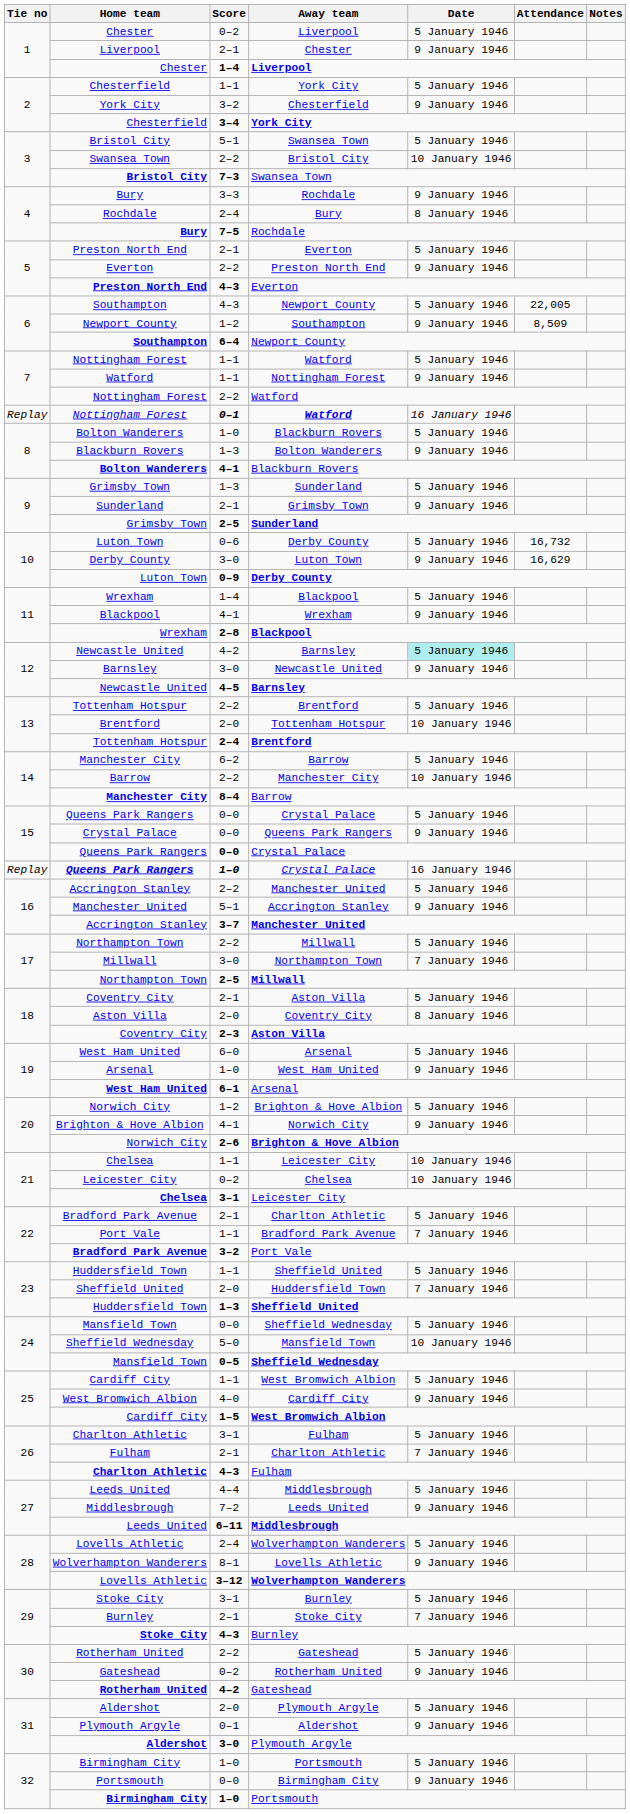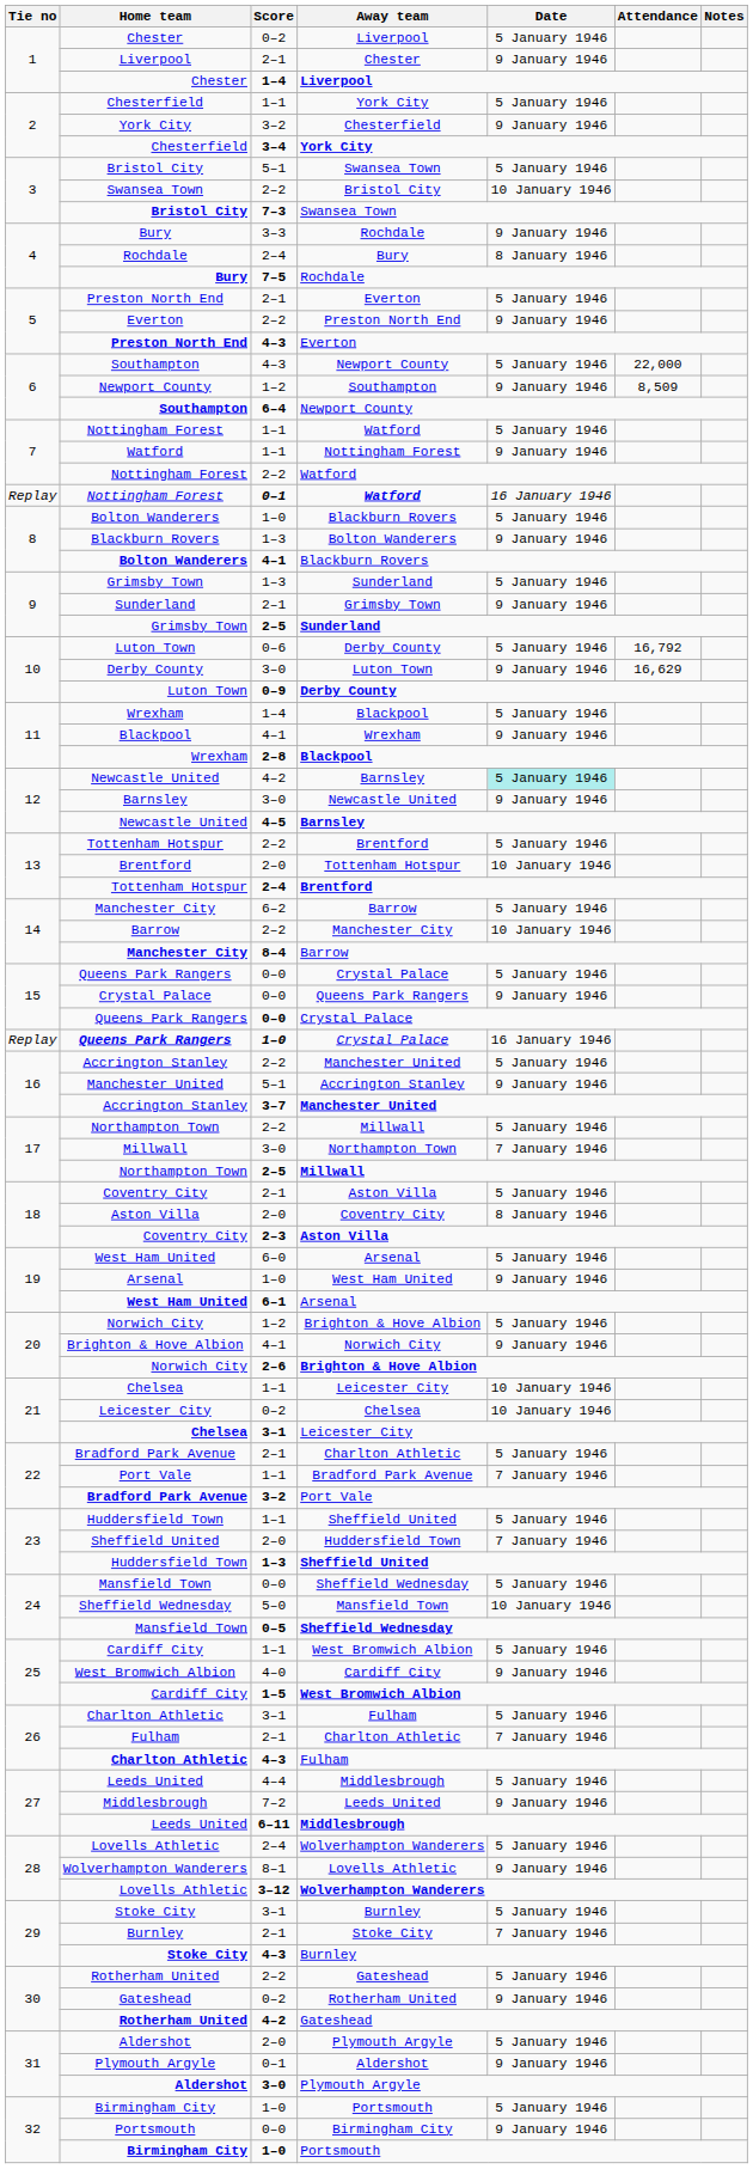 <table class="wikitable" style="text-align: center">
 <tr>
 <th>Tie no</th>
 <th>Home team</th>
 <th>Score</th>
 <th>Away team</th>
 <th>Date</th>
 <th>Attendance</th>
 <th>Notes</th>
 </tr>
 <tr>
 <td rowspan=3>1</td>
 <td><a href='#'>Chester</a></td>
 <td>0–2</td>
 <td><a href='#'>Liverpool</a></td>
 <td>5 January 1946</td>
 <td></td>
 <td></td>
 </tr>
 <tr>
 <td><a href='#'>Liverpool</a></td>
 <td>2–1</td>
 <td><a href='#'>Chester</a></td>
 <td>9 January 1946</td>
 <td></td>
 <td></td>
 </tr>
 <tr>
 <td align=right><a href='#'>Chester</a></td>
 <td><strong>1–4</strong></td>
 <td align=left colspan=4><strong><a href='#'>Liverpool</a></strong></td>
 </tr>
 <tr>
 <td rowspan=3>2</td>
 <td><a href='#'>Chesterfield</a></td>
 <td>1–1</td>
 <td><a href='#'>York City</a></td>
 <td>5 January 1946</td>
 <td></td>
 <td></td>
 </tr>
 <tr>
 <td><a href='#'>York City</a></td>
 <td>3–2</td>
 <td><a href='#'>Chesterfield</a></td>
 <td>9 January 1946</td>
 <td></td>
 <td></td>
 </tr>
 <tr>
 <td align=right><a href='#'>Chesterfield</a></td>
 <td><strong>3–4</strong></td>
 <td align=left colspan=4><strong><a href='#'>York City</a></strong></td>
 </tr>
 <tr>
 <td rowspan=3>3</td>
 <td><a href='#'>Bristol City</a></td>
 <td>5–1</td>
 <td><a href='#'>Swansea Town</a></td>
 <td>5 January 1946</td>
 <td></td>
 <td></td>
 </tr>
 <tr>
 <td><a href='#'>Swansea Town</a></td>
 <td>2–2</td>
 <td><a href='#'>Bristol City</a></td>
 <td>10 January 1946</td>
 <td></td>
 <td></td>
 </tr>
 <tr>
 <td align=right><strong><a href='#'>Bristol City</a></strong></td>
 <td><strong>7–3</strong></td>
 <td align=left colspan=4><a href='#'>Swansea Town</a></td>
 </tr>
 <tr>
 <td rowspan=3>4</td>
 <td><a href='#'>Bury</a></td>
 <td>3–3</td>
 <td><a href='#'>Rochdale</a></td>
 <td>9 January 1946</td>
 <td></td>
 <td></td>
 </tr>
 <tr>
 <td><a href='#'>Rochdale</a></td>
 <td>2–4</td>
 <td><a href='#'>Bury</a></td>
 <td>8 January 1946</td>
 <td></td>
 <td></td>
 </tr>
 <tr>
 <td align=right><strong><a href='#'>Bury</a></strong></td>
 <td><strong>7–5</strong></td>
 <td align=left colspan=4><a href='#'>Rochdale</a></td>
 </tr>
 <tr>
 <td rowspan=3>5</td>
 <td><a href='#'>Preston North End</a></td>
 <td>2–1</td>
 <td><a href='#'>Everton</a></td>
 <td>5 January 1946</td>
 <td></td>
 <td></td>
 </tr>
 <tr>
 <td><a href='#'>Everton</a></td>
 <td>2–2</td>
 <td><a href='#'>Preston North End</a></td>
 <td>9 January 1946</td>
 <td></td>
 <td></td>
 </tr>
 <tr>
 <td align=right><strong><a href='#'>Preston North End</a></strong></td>
 <td><strong>4–3</strong></td>
 <td align=left colspan=4><a href='#'>Everton</a></td>
 </tr>
 <tr>
 <td rowspan=3>6</td>
 <td><a href='#'>Southampton</a></td>
 <td>4–3</td>
 <td><a href='#'>Newport County</a></td>
 <td>5 January 1946</td>
-<td>22,005</td>
+<td>22,000</td>
 <td></td>
 </tr>
 <tr>
 <td><a href='#'>Newport County</a></td>
 <td>1–2</td>
 <td><a href='#'>Southampton</a></td>
 <td>9 January 1946</td>
 <td>8,509</td>
 <td></td>
 </tr>
 <tr>
 <td align=right><strong><a href='#'>Southampton</a></strong></td>
 <td><strong>6–4</strong></td>
 <td align=left colspan=4><a href='#'>Newport County</a></td>
 </tr>
 <tr>
 <td rowspan=3>7</td>
 <td><a href='#'>Nottingham Forest</a></td>
 <td>1–1</td>
 <td><a href='#'>Watford</a></td>
 <td>5 January 1946</td>
 <td></td>
 <td></td>
 </tr>
 <tr>
 <td><a href='#'>Watford</a></td>
 <td>1–1</td>
 <td><a href='#'>Nottingham Forest</a></td>
 <td>9 January 1946</td>
 <td></td>
 <td></td>
 </tr>
 <tr>
 <td align=right><a href='#'>Nottingham Forest</a></td>
 <td>2–2</td>
 <td align=left colspan=4><a href='#'>Watford</a></td>
 </tr>
 <tr>
 <td><em>Replay</em></td>
 <td><em><a href='#'>Nottingham Forest</a></em></td>
 <td><strong><em>0–1</em></strong></td>
 <td><strong><em><a href='#'>Watford</a></em></strong></td>
 <td><em>16 January 1946</em></td>
 <td></td>
 <td></td>
 </tr>
 <tr>
 <td rowspan=3>8</td>
 <td><a href='#'>Bolton Wanderers</a></td>
 <td>1–0</td>
 <td><a href='#'>Blackburn Rovers</a></td>
 <td>5 January 1946</td>
 <td></td>
 <td></td>
 </tr>
 <tr>
 <td><a href='#'>Blackburn Rovers</a></td>
 <td>1–3</td>
 <td><a href='#'>Bolton Wanderers</a></td>
 <td>9 January 1946</td>
 <td></td>
 <td></td>
 </tr>
 <tr>
 <td align=right><strong><a href='#'>Bolton Wanderers</a></strong></td>
 <td><strong>4–1</strong></td>
 <td align=left colspan=4><a href='#'>Blackburn Rovers</a></td>
 </tr>
 <tr>
 <td rowspan=3>9</td>
 <td><a href='#'>Grimsby Town</a></td>
 <td>1–3</td>
 <td><a href='#'>Sunderland</a></td>
 <td>5 January 1946</td>
 <td></td>
 <td></td>
 </tr>
 <tr>
 <td><a href='#'>Sunderland</a></td>
 <td>2–1</td>
 <td><a href='#'>Grimsby Town</a></td>
 <td>9 January 1946</td>
 <td></td>
 <td></td>
 </tr>
 <tr>
 <td align=right><a href='#'>Grimsby Town</a></td>
 <td><strong>2–5</strong></td>
 <td align=left colspan=4><strong><a href='#'>Sunderland</a></strong></td>
 </tr>
 <tr>
 <td rowspan=3>10</td>
 <td><a href='#'>Luton Town</a></td>
 <td>0–6</td>
 <td><a href='#'>Derby County</a></td>
 <td>5 January 1946</td>
-<td>16,732</td>
+<td>16,792</td>
 <td></td>
 </tr>
 <tr>
 <td><a href='#'>Derby County</a></td>
 <td>3–0</td>
 <td><a href='#'>Luton Town</a></td>
 <td>9 January 1946</td>
 <td>16,629</td>
 <td></td>
 </tr>
 <tr>
 <td align=right><a href='#'>Luton Town</a></td>
 <td><strong>0–9</strong></td>
 <td align=left colspan=4><strong><a href='#'>Derby County</a></strong></td>
 </tr>
 <tr>
 <td rowspan=3>11</td>
 <td><a href='#'>Wrexham</a></td>
 <td>1–4</td>
 <td><a href='#'>Blackpool</a></td>
 <td>5 January 1946</td>
 <td></td>
 <td></td>
 </tr>
 <tr>
 <td><a href='#'>Blackpool</a></td>
 <td>4–1</td>
 <td><a href='#'>Wrexham</a></td>
 <td>9 January 1946</td>
 <td></td>
 <td></td>
 </tr>
 <tr>
 <td align=right><a href='#'>Wrexham</a></td>
 <td><strong>2–8</strong></td>
 <td align=left colspan=4><strong><a href='#'>Blackpool</a></strong></td>
 </tr>
 <tr>
 <td rowspan=3>12</td>
 <td><a href='#'>Newcastle United</a></td>
 <td>4–2</td>
 <td><a href='#'>Barnsley</a></td>
 <td style="background: paleturquoise;">5 January 1946</td>
 <td></td>
 <td></td>
 </tr>
 <tr>
 <td><a href='#'>Barnsley</a></td>
 <td>3–0</td>
 <td><a href='#'>Newcastle United</a></td>
 <td>9 January 1946</td>
 <td></td>
 <td></td>
 </tr>
 <tr>
 <td align=right><a href='#'>Newcastle United</a></td>
 <td><strong>4–5</strong></td>
 <td align=left colspan=4><strong><a href='#'>Barnsley</a></strong></td>
 </tr>
 <tr>
 <td rowspan=3>13</td>
 <td><a href='#'>Tottenham Hotspur</a></td>
 <td>2–2</td>
 <td><a href='#'>Brentford</a></td>
 <td>5 January 1946</td>
 <td></td>
 <td></td>
 </tr>
 <tr>
 <td><a href='#'>Brentford</a></td>
 <td>2–0</td>
 <td><a href='#'>Tottenham Hotspur</a></td>
 <td>10 January 1946</td>
 <td></td>
 <td></td>
 </tr>
 <tr>
 <td align=right><a href='#'>Tottenham Hotspur</a></td>
 <td><strong>2–4</strong></td>
 <td align=left colspan=4><strong><a href='#'>Brentford</a></strong></td>
 </tr>
 <tr>
 <td rowspan=3>14</td>
 <td><a href='#'>Manchester City</a></td>
 <td>6–2</td>
 <td><a href='#'>Barrow</a></td>
 <td>5 January 1946</td>
 <td></td>
 <td></td>
 </tr>
 <tr>
 <td><a href='#'>Barrow</a></td>
 <td>2–2</td>
 <td><a href='#'>Manchester City</a></td>
 <td>10 January 1946</td>
 <td></td>
 <td></td>
 </tr>
 <tr>
 <td align=right><strong><a href='#'>Manchester City</a></strong></td>
 <td><strong>8–4</strong></td>
 <td align=left colspan=4><a href='#'>Barrow</a></td>
 </tr>
 <tr>
 <td rowspan=3>15</td>
 <td><a href='#'>Queens Park Rangers</a></td>
 <td>0–0</td>
 <td><a href='#'>Crystal Palace</a></td>
 <td>5 January 1946</td>
 <td></td>
 <td></td>
 </tr>
 <tr>
 <td><a href='#'>Crystal Palace</a></td>
 <td>0–0</td>
 <td><a href='#'>Queens Park Rangers</a></td>
 <td>9 January 1946</td>
 <td></td>
 <td></td>
 </tr>
 <tr>
 <td align=right><a href='#'>Queens Park Rangers</a></td>
 <td><strong>0–0</strong></td>
 <td align=left colspan=4><a href='#'>Crystal Palace</a></td>
 </tr>
 <tr>
 <td><em>Replay</em></td>
 <td><strong><em><a href='#'>Queens Park Rangers</a></em></strong></td>
 <td><strong><em>1–0</em></strong></td>
 <td><em><a href='#'>Crystal Palace</a></em></td>
 <td>16 January 1946</td>
 <td></td>
 <td></td>
 </tr>
 <tr>
 <td rowspan=3>16</td>
 <td><a href='#'>Accrington Stanley</a></td>
 <td>2–2</td>
 <td><a href='#'>Manchester United</a></td>
 <td>5 January 1946</td>
 <td></td>
 <td></td>
 </tr>
 <tr>
 <td><a href='#'>Manchester United</a></td>
 <td>5–1</td>
 <td><a href='#'>Accrington Stanley</a></td>
 <td>9 January 1946</td>
 <td></td>
 <td></td>
 </tr>
 <tr>
 <td align=right><a href='#'>Accrington Stanley</a></td>
 <td><strong>3–7</strong></td>
 <td align=left colspan=4><strong><a href='#'>Manchester United</a></strong></td>
 </tr>
 <tr>
 <td rowspan=3>17</td>
 <td><a href='#'>Northampton Town</a></td>
 <td>2–2</td>
 <td><a href='#'>Millwall</a></td>
 <td>5 January 1946</td>
 <td></td>
 <td></td>
 </tr>
 <tr>
 <td><a href='#'>Millwall</a></td>
 <td>3–0</td>
 <td><a href='#'>Northampton Town</a></td>
 <td>7 January 1946</td>
 <td></td>
 <td></td>
 </tr>
 <tr>
 <td align=right><a href='#'>Northampton Town</a></td>
 <td><strong>2–5</strong></td>
 <td align=left colspan=4><strong><a href='#'>Millwall</a></strong></td>
 </tr>
 <tr>
 <td rowspan=3>18</td>
 <td><a href='#'>Coventry City</a></td>
 <td>2–1</td>
 <td><a href='#'>Aston Villa</a></td>
 <td>5 January 1946</td>
 <td></td>
 <td></td>
 </tr>
 <tr>
 <td><a href='#'>Aston Villa</a></td>
 <td>2–0</td>
 <td><a href='#'>Coventry City</a></td>
 <td>8 January 1946</td>
 <td></td>
 <td></td>
 </tr>
 <tr>
 <td align=right><a href='#'>Coventry City</a></td>
 <td><strong>2–3</strong></td>
 <td align=left colspan=4><strong><a href='#'>Aston Villa</a></strong></td>
 </tr>
 <tr>
 <td rowspan=3>19</td>
 <td><a href='#'>West Ham United</a></td>
 <td>6–0</td>
 <td><a href='#'>Arsenal</a></td>
 <td>5 January 1946</td>
 <td></td>
 <td></td>
 </tr>
 <tr>
 <td><a href='#'>Arsenal</a></td>
 <td>1–0</td>
 <td><a href='#'>West Ham United</a></td>
 <td>9 January 1946</td>
 <td></td>
 <td></td>
 </tr>
 <tr>
 <td align=right><strong><a href='#'>West Ham United</a></strong></td>
 <td><strong>6–1</strong></td>
 <td align=left colspan=4><a href='#'>Arsenal</a></td>
 </tr>
 <tr>
 <td rowspan=3>20</td>
 <td><a href='#'>Norwich City</a></td>
 <td>1–2</td>
 <td><a href='#'>Brighton & Hove Albion</a></td>
 <td>5 January 1946</td>
 <td></td>
 <td></td>
 </tr>
 <tr>
 <td><a href='#'>Brighton & Hove Albion</a></td>
 <td>4–1</td>
 <td><a href='#'>Norwich City</a></td>
 <td>9 January 1946</td>
 <td></td>
 <td></td>
 </tr>
 <tr>
 <td align=right><a href='#'>Norwich City</a></td>
 <td><strong>2–6</strong></td>
 <td align=left colspan=4><strong><a href='#'>Brighton & Hove Albion</a></strong></td>
 </tr>
 <tr>
 <td rowspan=3>21</td>
 <td><a href='#'>Chelsea</a></td>
 <td>1–1</td>
 <td><a href='#'>Leicester City</a></td>
 <td>10 January 1946</td>
 <td></td>
 <td></td>
 </tr>
 <tr>
 <td><a href='#'>Leicester City</a></td>
 <td>0–2</td>
 <td><a href='#'>Chelsea</a></td>
 <td>10 January 1946</td>
 <td></td>
 <td></td>
 </tr>
 <tr>
 <td align=right><strong><a href='#'>Chelsea</a></strong></td>
 <td><strong>3–1</strong></td>
 <td align=left colspan=4><a href='#'>Leicester City</a></td>
 </tr>
 <tr>
 <td rowspan=3>22</td>
 <td><a href='#'>Bradford Park Avenue</a></td>
 <td>2–1</td>
 <td><a href='#'>Charlton Athletic</a></td>
 <td>5 January 1946</td>
 <td></td>
 <td></td>
 </tr>
 <tr>
 <td><a href='#'>Port Vale</a></td>
 <td>1–1</td>
 <td><a href='#'>Bradford Park Avenue</a></td>
 <td>7 January 1946</td>
 <td></td>
 <td></td>
 </tr>
 <tr>
 <td align=right><strong><a href='#'>Bradford Park Avenue</a></strong></td>
 <td><strong>3–2</strong></td>
 <td align=left colspan=4><a href='#'>Port Vale</a></td>
 </tr>
 <tr>
 <td rowspan=3>23</td>
 <td><a href='#'>Huddersfield Town</a></td>
 <td>1–1</td>
 <td><a href='#'>Sheffield United</a></td>
 <td>5 January 1946</td>
 <td></td>
 <td></td>
 </tr>
 <tr>
 <td><a href='#'>Sheffield United</a></td>
 <td>2–0</td>
 <td><a href='#'>Huddersfield Town</a></td>
 <td>7 January 1946</td>
 <td></td>
 <td></td>
 </tr>
 <tr>
 <td align=right><a href='#'>Huddersfield Town</a></td>
 <td><strong>1–3</strong></td>
 <td align=left colspan=4><strong><a href='#'>Sheffield United</a></strong></td>
 </tr>
 <tr>
 <td rowspan=3>24</td>
 <td><a href='#'>Mansfield Town</a></td>
 <td>0–0</td>
 <td><a href='#'>Sheffield Wednesday</a></td>
 <td>5 January 1946</td>
 <td></td>
 <td></td>
 </tr>
 <tr>
 <td><a href='#'>Sheffield Wednesday</a></td>
 <td>5–0</td>
 <td><a href='#'>Mansfield Town</a></td>
 <td>10 January 1946</td>
 <td></td>
 <td></td>
 </tr>
 <tr>
 <td align=right><a href='#'>Mansfield Town</a></td>
 <td><strong>0–5</strong></td>
 <td align=left colspan=4><strong><a href='#'>Sheffield Wednesday</a></strong></td>
 </tr>
 <tr>
 <td rowspan=3>25</td>
 <td><a href='#'>Cardiff City</a></td>
 <td>1–1</td>
 <td><a href='#'>West Bromwich Albion</a></td>
 <td>5 January 1946</td>
 <td></td>
 <td></td>
 </tr>
 <tr>
 <td><a href='#'>West Bromwich Albion</a></td>
 <td>4–0</td>
 <td><a href='#'>Cardiff City</a></td>
 <td>9 January 1946</td>
 <td></td>
 <td></td>
 </tr>
 <tr>
 <td align=right><a href='#'>Cardiff City</a></td>
 <td><strong>1–5</strong></td>
 <td align=left colspan=4><strong><a href='#'>West Bromwich Albion</a></strong></td>
 </tr>
 <tr>
 <td rowspan=3>26</td>
 <td><a href='#'>Charlton Athletic</a></td>
 <td>3–1</td>
 <td><a href='#'>Fulham</a></td>
 <td>5 January 1946</td>
 <td></td>
 <td></td>
 </tr>
 <tr>
 <td><a href='#'>Fulham</a></td>
 <td>2–1</td>
 <td><a href='#'>Charlton Athletic</a></td>
 <td>7 January 1946</td>
 <td></td>
 <td></td>
 </tr>
 <tr>
 <td align=right><strong><a href='#'>Charlton Athletic</a></strong></td>
 <td><strong>4–3</strong></td>
 <td align=left colspan=4><a href='#'>Fulham</a></td>
 </tr>
 <tr>
 <td rowspan=3>27</td>
 <td><a href='#'>Leeds United</a></td>
 <td>4–4</td>
 <td><a href='#'>Middlesbrough</a></td>
 <td>5 January 1946</td>
 <td></td>
 <td></td>
 </tr>
 <tr>
 <td><a href='#'>Middlesbrough</a></td>
 <td>7–2</td>
 <td><a href='#'>Leeds United</a></td>
 <td>9 January 1946</td>
 <td></td>
 <td></td>
 </tr>
 <tr>
 <td align=right><a href='#'>Leeds United</a></td>
 <td><strong>6–11</strong></td>
 <td align=left colspan=4><strong><a href='#'>Middlesbrough</a></strong></td>
 </tr>
 <tr>
 <td rowspan=3>28</td>
 <td><a href='#'>Lovells Athletic</a></td>
 <td>2–4</td>
 <td><a href='#'>Wolverhampton Wanderers</a></td>
 <td>5 January 1946</td>
 <td></td>
 <td></td>
 </tr>
 <tr>
 <td><a href='#'>Wolverhampton Wanderers</a></td>
 <td>8–1</td>
 <td><a href='#'>Lovells Athletic</a></td>
 <td>9 January 1946</td>
 <td></td>
 <td></td>
 </tr>
 <tr>
 <td align=right><a href='#'>Lovells Athletic</a></td>
 <td><strong>3–12</strong></td>
 <td align=left colspan=4><strong><a href='#'>Wolverhampton Wanderers</a></strong></td>
 </tr>
 <tr>
 <td rowspan=3>29</td>
 <td><a href='#'>Stoke City</a></td>
 <td>3–1</td>
 <td><a href='#'>Burnley</a></td>
 <td>5 January 1946</td>
 <td></td>
 <td></td>
 </tr>
 <tr>
 <td><a href='#'>Burnley</a></td>
 <td>2–1</td>
 <td><a href='#'>Stoke City</a></td>
 <td>7 January 1946</td>
 <td></td>
 <td></td>
 </tr>
 <tr>
 <td align=right><strong><a href='#'>Stoke City</a></strong></td>
 <td><strong>4–3</strong></td>
 <td align=left colspan=4><a href='#'>Burnley</a></td>
 </tr>
 <tr>
 <td rowspan=3>30</td>
 <td><a href='#'>Rotherham United</a></td>
 <td>2–2</td>
 <td><a href='#'>Gateshead</a></td>
 <td>5 January 1946</td>
 <td></td>
 <td></td>
 </tr>
 <tr>
 <td><a href='#'>Gateshead</a></td>
 <td>0–2</td>
 <td><a href='#'>Rotherham United</a></td>
 <td>9 January 1946</td>
 <td></td>
 <td></td>
 </tr>
 <tr>
 <td align=right><strong><a href='#'>Rotherham United</a></strong></td>
 <td><strong>4–2</strong></td>
 <td align=left colspan=4><a href='#'>Gateshead</a></td>
 </tr>
 <tr>
 <td rowspan=3>31</td>
 <td><a href='#'>Aldershot</a></td>
 <td>2–0</td>
 <td><a href='#'>Plymouth Argyle</a></td>
 <td>5 January 1946</td>
 <td></td>
 <td></td>
 </tr>
 <tr>
 <td><a href='#'>Plymouth Argyle</a></td>
 <td>0–1</td>
 <td><a href='#'>Aldershot</a></td>
 <td>9 January 1946</td>
 <td></td>
 <td></td>
 </tr>
 <tr>
 <td align=right><strong><a href='#'>Aldershot</a></strong></td>
 <td><strong>3–0</strong></td>
 <td align=left colspan=4><a href='#'>Plymouth Argyle</a></td>
 </tr>
 <tr>
 <td rowspan=3>32</td>
 <td><a href='#'>Birmingham City</a></td>
 <td>1–0</td>
 <td><a href='#'>Portsmouth</a></td>
 <td>5 January 1946</td>
 <td></td>
 <td></td>
 </tr>
 <tr>
 <td><a href='#'>Portsmouth</a></td>
 <td>0–0</td>
 <td><a href='#'>Birmingham City</a></td>
 <td>9 January 1946</td>
 <td></td>
 <td></td>
 </tr>
 <tr>
 <td align=right><strong><a href='#'>Birmingham City</a></strong></td>
 <td><strong>1–0</strong></td>
 <td align=left colspan=4><a href='#'>Portsmouth</a></td>
 </tr>
 </table>
